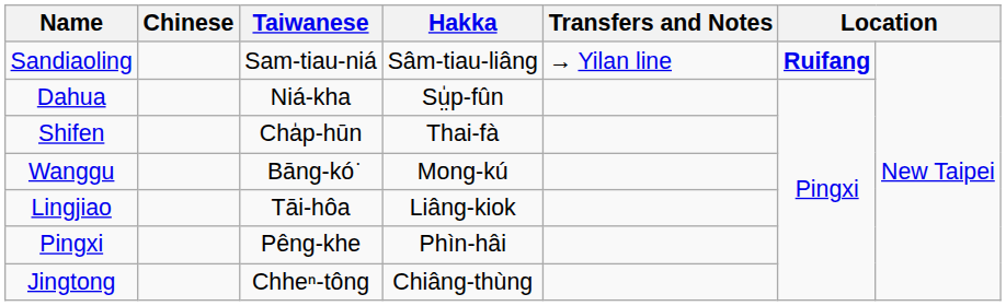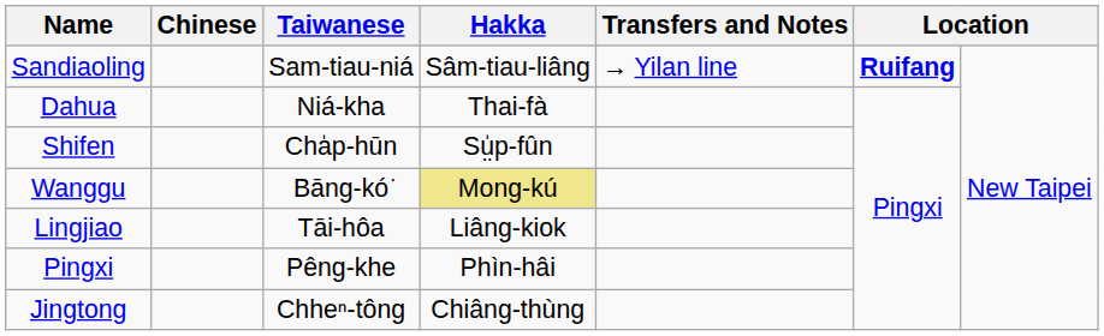 <table class=wikitable style="text-align:center">
 <tr>
 <th>Name</th>
 <th>Chinese</th>
 <th><a href='#'>Taiwanese</a></th>
 <th><a href='#'>Hakka</a></th>
 <th>Transfers and Notes</th>
 <th colspan=2>Location</th>
 </tr>
 <tr>
 <td><a href='#'>Sandiaoling</a></td>
 <td></td>
 <td>Sam-tiau-niá</td>
 <td>Sâm-tiau-liâng</td>
 <td align=left>→  <a href='#'>Yilan line</a></td>
 <td rowspan=1><strong><a href='#'>Ruifang</a></strong></td>
 <td rowspan=7><a href='#'>New Taipei</a></td>
 </tr>
 <tr>
 <td><a href='#'>Dahua</a></td>
 <td></td>
 <td>Niá-kha</td>
-<td>Sṳ̍p-fûn</td>
+<td>Thai-fà</td>
 <td align=left></td>
 <td rowspan=6><a href='#'>Pingxi</a></td>
 </tr>
 <tr>
 <td><a href='#'>Shifen</a></td>
 <td></td>
 <td>Cha̍p-hūn</td>
-<td>Thai-fà</td>
+<td>Sṳ̍p-fûn</td>
 <td align=left></td>
 </tr>
 <tr>
 <td><a href='#'>Wanggu</a></td>
 <td></td>
 <td>Bāng-kó͘</td>
-<td>Mong-kú</td>
+<td style="background: khaki;">Mong-kú</td>
 <td align=left></td>
 </tr>
 <tr>
 <td><a href='#'>Lingjiao</a></td>
 <td></td>
 <td>Tāi-hôa</td>
 <td>Liâng-kiok</td>
 <td align=left></td>
 </tr>
 <tr>
 <td><a href='#'>Pingxi</a></td>
 <td></td>
 <td>Pêng-khe</td>
 <td>Phìn-hâi</td>
 <td align=left></td>
 </tr>
 <tr>
 <td><a href='#'>Jingtong</a></td>
 <td></td>
 <td>Chheⁿ-tông</td>
 <td>Chiâng-thùng</td>
 <td align=left></td>
 </tr>
 </table>
